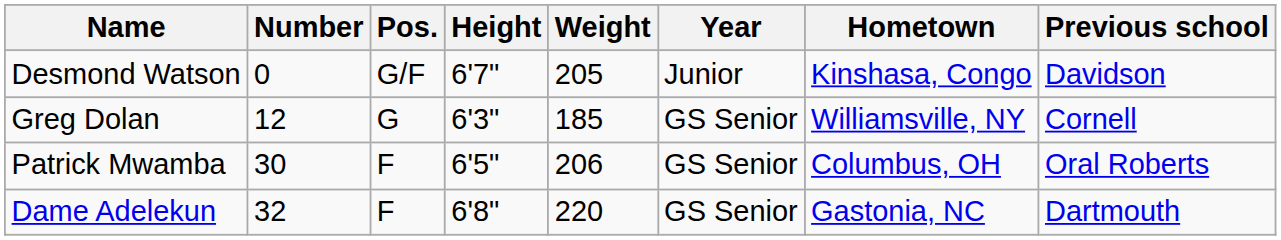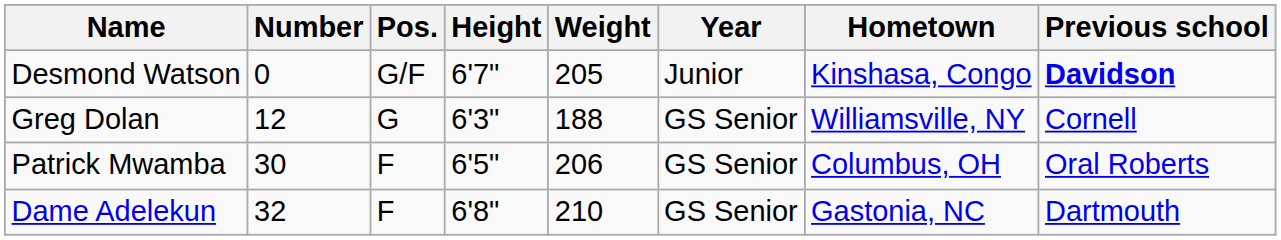 <table class="wikitable sortable" border="1">
 <tr>
 <th>Name</th>
 <th>Number</th>
 <th>Pos.</th>
 <th>Height</th>
 <th>Weight</th>
 <th>Year</th>
 <th>Hometown</th>
 <th class="unsortable">Previous school</th>
 </tr>
 <tr>
 <td>Desmond Watson</td>
 <td>0</td>
 <td>G/F</td>
 <td>6'7"</td>
 <td>205</td>
 <td>Junior</td>
 <td><a href='#'>Kinshasa, Congo</a></td>
-<td><a href='#'>Davidson</a></td>
+<td><strong><a href='#'>Davidson</a></strong></td>
 </tr>
 <tr>
 <td>Greg Dolan</td>
 <td>12</td>
 <td>G</td>
 <td>6'3"</td>
-<td>185</td>
+<td>188</td>
 <td>GS Senior</td>
 <td><a href='#'>Williamsville, NY</a></td>
 <td><a href='#'>Cornell</a></td>
 </tr>
 <tr>
 <td>Patrick Mwamba</td>
 <td>30</td>
 <td>F</td>
 <td>6'5"</td>
 <td>206</td>
 <td>GS Senior</td>
 <td><a href='#'>Columbus, OH</a></td>
 <td><a href='#'>Oral Roberts</a></td>
 </tr>
 <tr>
 <td><a href='#'>Dame Adelekun</a></td>
 <td>32</td>
 <td>F</td>
 <td>6'8"</td>
-<td>220</td>
+<td>210</td>
 <td>GS Senior</td>
 <td><a href='#'>Gastonia, NC</a></td>
 <td><a href='#'>Dartmouth</a></td>
 </tr>
 </table>
